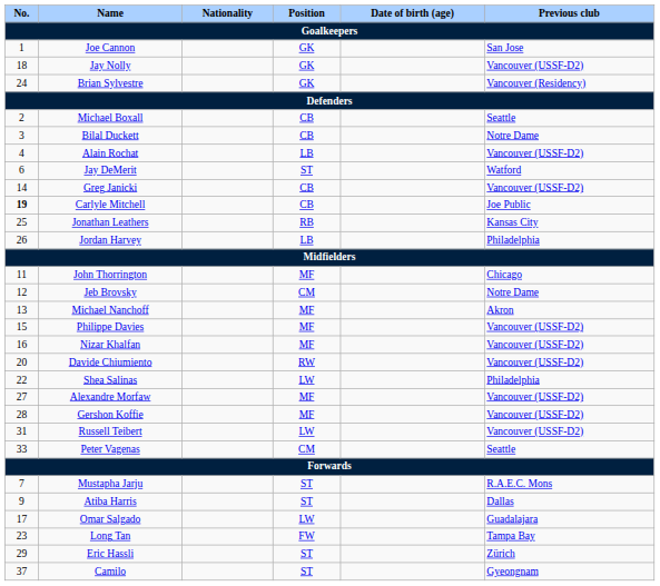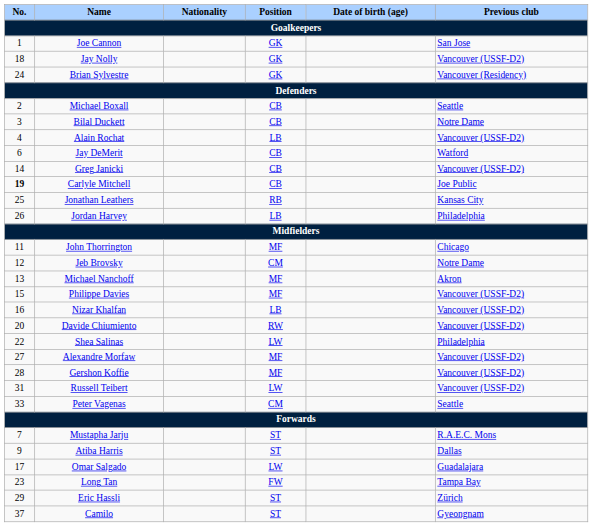 <table class="wikitable"  style="text-align:center; font-size:90%; width:70%;">
 <tr>
 <th style="background:#AAD0FF; color:black; text-align:center;">No.</th>
 <th style="background:#AAD0FF; color:black; text-align:center;">Name</th>
 <th style="background:#AAD0FF; color:black; text-align:center;">Nationality</th>
 <th style="background:#AAD0FF; color:black; text-align:center;">Position</th>
 <th style="background:#AAD0FF; color:black; text-align:center;">Date of birth (age)</th>
 <th style="background:#AAD0FF; color:black; text-align:center;">Previous club</th>
 </tr>
 <tr>
 <th colspan="6"  style="background:#002040; color:white; text-align:center;">Goalkeepers</th>
 </tr>
 <tr>
 <td>1</td>
 <td><a href='#'>Joe Cannon</a></td>
 <td></td>
 <td><a href='#'>GK</a></td>
 <td></td>
 <td style="text-align:left;"> <a href='#'>San Jose</a></td>
 </tr>
 <tr>
 <td>18</td>
 <td><a href='#'>Jay Nolly</a></td>
 <td></td>
 <td><a href='#'>GK</a></td>
 <td></td>
 <td style="text-align:left;"> <a href='#'>Vancouver (USSF-D2)</a></td>
 </tr>
 <tr>
 <td>24</td>
 <td><a href='#'>Brian Sylvestre</a></td>
 <td></td>
 <td><a href='#'>GK</a></td>
 <td></td>
 <td style="text-align:left;"> <a href='#'>Vancouver (Residency)</a></td>
 </tr>
 <tr>
 <th colspan="6"  style="background:#002040; color:white; text-align:center;">Defenders</th>
 </tr>
 <tr>
 <td>2</td>
 <td><a href='#'>Michael Boxall</a></td>
 <td></td>
 <td><a href='#'>CB</a></td>
 <td></td>
 <td style="text-align:left;"> <a href='#'>Seattle</a></td>
 </tr>
 <tr>
 <td>3</td>
 <td><a href='#'>Bilal Duckett</a></td>
 <td></td>
 <td><a href='#'>CB</a></td>
 <td></td>
 <td style="text-align:left;"> <a href='#'>Notre Dame</a></td>
 </tr>
 <tr>
 <td>4</td>
 <td><a href='#'>Alain Rochat</a></td>
 <td></td>
 <td><a href='#'>LB</a></td>
 <td></td>
 <td style="text-align:left;"> <a href='#'>Vancouver (USSF-D2)</a></td>
 </tr>
 <tr>
 <td>6</td>
 <td><a href='#'>Jay DeMerit</a></td>
 <td></td>
-<td><a href='#'>ST</a></td>
+<td><a href='#'>CB</a></td>
 <td></td>
 <td style="text-align:left;"> <a href='#'>Watford</a></td>
 </tr>
 <tr>
 <td>14</td>
 <td><a href='#'>Greg Janicki</a></td>
 <td></td>
 <td><a href='#'>CB</a></td>
 <td></td>
 <td style="text-align:left;"> <a href='#'>Vancouver (USSF-D2)</a></td>
 </tr>
 <tr>
 <td><strong>19</strong></td>
 <td><a href='#'>Carlyle Mitchell</a></td>
 <td></td>
 <td><a href='#'>CB</a></td>
 <td></td>
 <td style="text-align:left;"> <a href='#'>Joe Public</a></td>
 </tr>
 <tr>
 <td>25</td>
 <td><a href='#'>Jonathan Leathers</a></td>
 <td></td>
 <td><a href='#'>RB</a></td>
 <td></td>
 <td style="text-align:left;"> <a href='#'>Kansas City</a></td>
 </tr>
 <tr>
 <td>26</td>
 <td><a href='#'>Jordan Harvey</a></td>
 <td></td>
 <td><a href='#'>LB</a></td>
 <td></td>
 <td style="text-align:left;"> <a href='#'>Philadelphia</a></td>
 </tr>
 <tr>
 <th colspan="6"  style="background:#002040; color:white; text-align:center;">Midfielders</th>
 </tr>
 <tr>
 <td>11</td>
 <td><a href='#'>John Thorrington</a></td>
 <td></td>
 <td><a href='#'>MF</a></td>
 <td></td>
 <td style="text-align:left;"> <a href='#'>Chicago</a></td>
 </tr>
 <tr>
 <td>12</td>
 <td><a href='#'>Jeb Brovsky</a></td>
 <td></td>
 <td><a href='#'>CM</a></td>
 <td></td>
 <td style="text-align:left;"> <a href='#'>Notre Dame</a></td>
 </tr>
 <tr>
 <td>13</td>
 <td><a href='#'>Michael Nanchoff</a></td>
 <td></td>
 <td><a href='#'>MF</a></td>
 <td></td>
 <td style="text-align:left;"> <a href='#'>Akron</a></td>
 </tr>
 <tr>
 <td>15</td>
 <td><a href='#'>Philippe Davies</a></td>
 <td></td>
 <td><a href='#'>MF</a></td>
 <td></td>
 <td style="text-align:left;"> <a href='#'>Vancouver (USSF-D2)</a></td>
 </tr>
 <tr>
 <td>16</td>
 <td><a href='#'>Nizar Khalfan</a></td>
 <td></td>
-<td><a href='#'>MF</a></td>
+<td><a href='#'>LB</a></td>
 <td></td>
 <td style="text-align:left;"> <a href='#'>Vancouver (USSF-D2)</a></td>
 </tr>
 <tr>
 <td>20</td>
 <td><a href='#'>Davide Chiumiento</a></td>
 <td></td>
 <td><a href='#'>RW</a></td>
 <td></td>
 <td style="text-align:left;"> <a href='#'>Vancouver (USSF-D2)</a></td>
 </tr>
 <tr>
 <td>22</td>
 <td><a href='#'>Shea Salinas</a></td>
 <td></td>
 <td><a href='#'>LW</a></td>
 <td></td>
 <td style="text-align:left;"> <a href='#'>Philadelphia</a></td>
 </tr>
 <tr>
 <td>27</td>
 <td><a href='#'>Alexandre Morfaw</a></td>
 <td></td>
 <td><a href='#'>MF</a></td>
 <td></td>
 <td style="text-align:left;"> <a href='#'>Vancouver (USSF-D2)</a></td>
 </tr>
 <tr>
 <td>28</td>
 <td><a href='#'>Gershon Koffie</a></td>
 <td></td>
 <td><a href='#'>MF</a></td>
 <td></td>
 <td style="text-align:left;"> <a href='#'>Vancouver (USSF-D2)</a></td>
 </tr>
 <tr>
 <td>31</td>
 <td><a href='#'>Russell Teibert</a></td>
 <td></td>
 <td><a href='#'>LW</a></td>
 <td></td>
 <td style="text-align:left;"> <a href='#'>Vancouver (USSF-D2)</a></td>
 </tr>
 <tr>
 <td>33</td>
 <td><a href='#'>Peter Vagenas</a></td>
 <td></td>
 <td><a href='#'>CM</a></td>
 <td></td>
 <td style="text-align:left;"> <a href='#'>Seattle</a></td>
 </tr>
 <tr>
 <th colspan="6"  style="background:#002040; color:white; text-align:center;">Forwards</th>
 </tr>
 <tr>
 <td>7</td>
 <td><a href='#'>Mustapha Jarju</a></td>
 <td></td>
 <td><a href='#'>ST</a></td>
 <td></td>
 <td style="text-align:left;"> <a href='#'>R.A.E.C. Mons</a></td>
 </tr>
 <tr>
 <td>9</td>
 <td><a href='#'>Atiba Harris</a></td>
 <td></td>
 <td><a href='#'>ST</a></td>
 <td></td>
 <td style="text-align:left;"> <a href='#'>Dallas</a></td>
 </tr>
 <tr>
 <td>17</td>
 <td><a href='#'>Omar Salgado</a></td>
 <td></td>
 <td><a href='#'>LW</a></td>
 <td></td>
 <td style="text-align:left;"> <a href='#'>Guadalajara</a></td>
 </tr>
 <tr>
 <td>23</td>
 <td><a href='#'>Long Tan</a></td>
 <td></td>
 <td><a href='#'>FW</a></td>
 <td></td>
 <td style="text-align:left;"> <a href='#'>Tampa Bay</a></td>
 </tr>
 <tr>
 <td>29</td>
 <td><a href='#'>Eric Hassli</a></td>
 <td></td>
 <td><a href='#'>ST</a></td>
 <td></td>
 <td style="text-align:left;"> <a href='#'>Zürich</a></td>
 </tr>
 <tr>
 <td>37</td>
 <td><a href='#'>Camilo</a></td>
 <td></td>
 <td><a href='#'>ST</a></td>
 <td></td>
 <td style="text-align:left;"> <a href='#'>Gyeongnam</a></td>
 </tr>
 </table>
